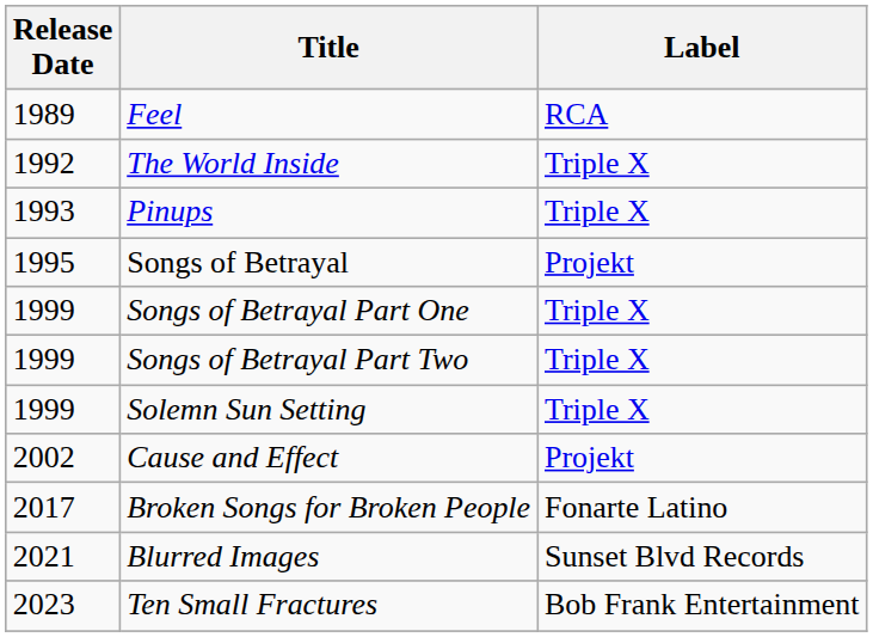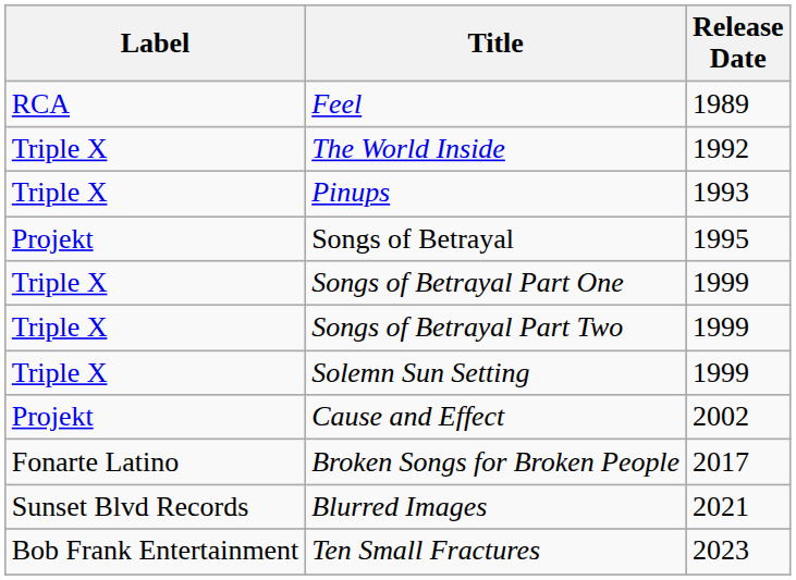 <table class="wikitable sortable">
 <tr>
+<th>Label</th>
+<th>Title</th>
 <th>Release<br>Date</th>
-<th>Title</th>
-<th>Label</th>
 </tr>
 <tr>
+<td><a href='#'>RCA</a></td>
+<td><em><a href='#'>Feel</a></em></td>
 <td>1989</td>
-<td><em><a href='#'>Feel</a></em></td>
-<td><a href='#'>RCA</a></td>
 </tr>
 <tr>
+<td><a href='#'>Triple X</a></td>
+<td><em><a href='#'>The World Inside</a></em></td>
 <td>1992</td>
-<td><em><a href='#'>The World Inside</a></em></td>
-<td><a href='#'>Triple X</a></td>
 </tr>
 <tr>
+<td><a href='#'>Triple X</a></td>
+<td><em><a href='#'>Pinups</a></em></td>
 <td>1993</td>
-<td><em><a href='#'>Pinups</a></em></td>
-<td><a href='#'>Triple X</a></td>
 </tr>
 <tr>
+<td><a href='#'>Projekt</a></td>
+<td>Songs of Betrayal</td>
 <td>1995</td>
-<td>Songs of Betrayal</td>
-<td><a href='#'>Projekt</a></td>
 </tr>
 <tr>
+<td><a href='#'>Triple X</a></td>
+<td><em>Songs of Betrayal Part One</em></td>
 <td>1999</td>
-<td><em>Songs of Betrayal Part One</em></td>
-<td><a href='#'>Triple X</a></td>
 </tr>
 <tr>
+<td><a href='#'>Triple X</a></td>
+<td><em>Songs of Betrayal Part Two</em></td>
 <td>1999</td>
-<td><em>Songs of Betrayal Part Two</em></td>
-<td><a href='#'>Triple X</a></td>
 </tr>
 <tr>
+<td><a href='#'>Triple X</a></td>
+<td><em>Solemn Sun Setting</em></td>
 <td>1999</td>
-<td><em>Solemn Sun Setting</em></td>
-<td><a href='#'>Triple X</a></td>
 </tr>
 <tr>
+<td><a href='#'>Projekt</a></td>
+<td><em>Cause and Effect</em></td>
 <td>2002</td>
-<td><em>Cause and Effect</em></td>
-<td><a href='#'>Projekt</a></td>
 </tr>
 <tr>
+<td>Fonarte Latino</td>
+<td><em>Broken Songs for Broken People</em></td>
 <td>2017</td>
-<td><em>Broken Songs for Broken People</em></td>
-<td>Fonarte Latino</td>
 </tr>
 <tr>
+<td>Sunset Blvd Records</td>
+<td><em>Blurred Images</em></td>
 <td>2021</td>
-<td><em>Blurred Images</em></td>
-<td>Sunset Blvd Records</td>
 </tr>
 <tr>
+<td>Bob Frank Entertainment</td>
+<td><em>Ten Small Fractures</em></td>
 <td>2023</td>
-<td><em>Ten Small Fractures</em></td>
-<td>Bob Frank Entertainment</td>
 </tr>
 </table>
